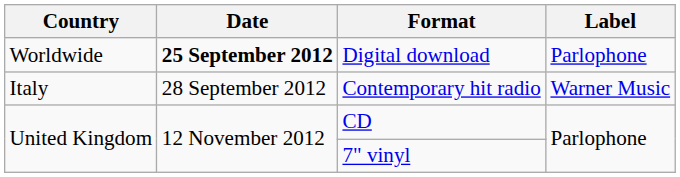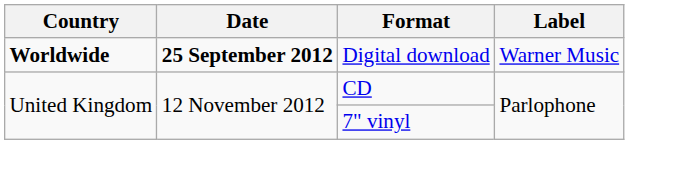 <table class="wikitable plainrowheaders">
 <tr>
 <th scope="col">Country</th>
 <th scope="col">Date</th>
 <th scope="col">Format</th>
 <th scope="col">Label</th>
 </tr>
 <tr>
-<td>Worldwide</td>
+<td><strong>Worldwide</strong></td>
 <td><strong>25 September 2012</strong></td>
 <td><a href='#'>Digital download</a></td>
-<td><a href='#'>Parlophone</a></td>
-</tr>
-<tr>
-<td>Italy</td>
-<td>28 September 2012</td>
-<td><a href='#'>Contemporary hit radio</a></td>
 <td><a href='#'>Warner Music</a></td>
 </tr>
 <tr>
 <td rowspan="2">United Kingdom</td>
 <td rowspan="2">12 November 2012</td>
 <td><a href='#'>CD</a></td>
 <td rowspan="2">Parlophone</td>
 </tr>
 <tr>
 <td><a href='#'>7" vinyl</a></td>
 </tr>
 </table>
